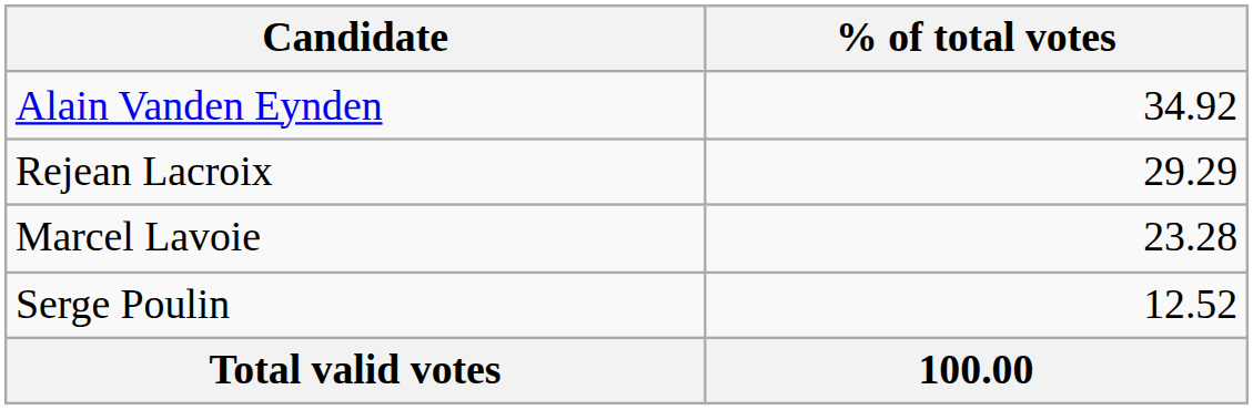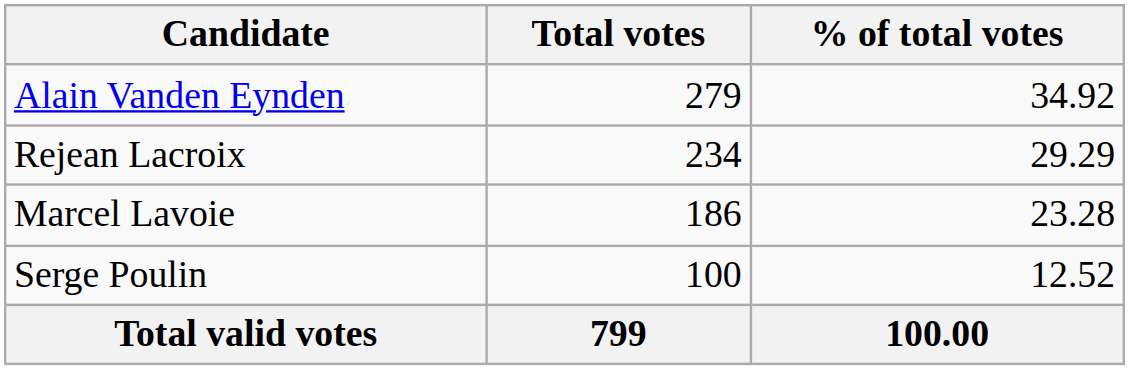 <table class="wikitable" width="475">
 <tr>
 <th align="left">Candidate</th>
+<th align="right">Total votes</th>
 <th align="right">% of total votes</th>
 </tr>
 <tr>
 <td align="left"><a href='#'>Alain Vanden Eynden</a></td>
+<td align="right">279</td>
 <td align="right">34.92</td>
 </tr>
 <tr>
 <td align="left">Rejean Lacroix</td>
+<td align="right">234</td>
 <td align="right">29.29</td>
 </tr>
 <tr>
 <td align="left">Marcel Lavoie</td>
+<td align="right">186</td>
 <td align="right">23.28</td>
 </tr>
 <tr>
 <td align="left">Serge Poulin</td>
+<td align="right">100</td>
 <td align="right">12.52</td>
 </tr>
 <tr bgcolor="#EEEEEE">
 <th align="left">Total valid votes</th>
+<th align="right"><strong>799</strong></th>
 <th align="right"><strong>100.00</strong></th>
 </tr>
 </table>
